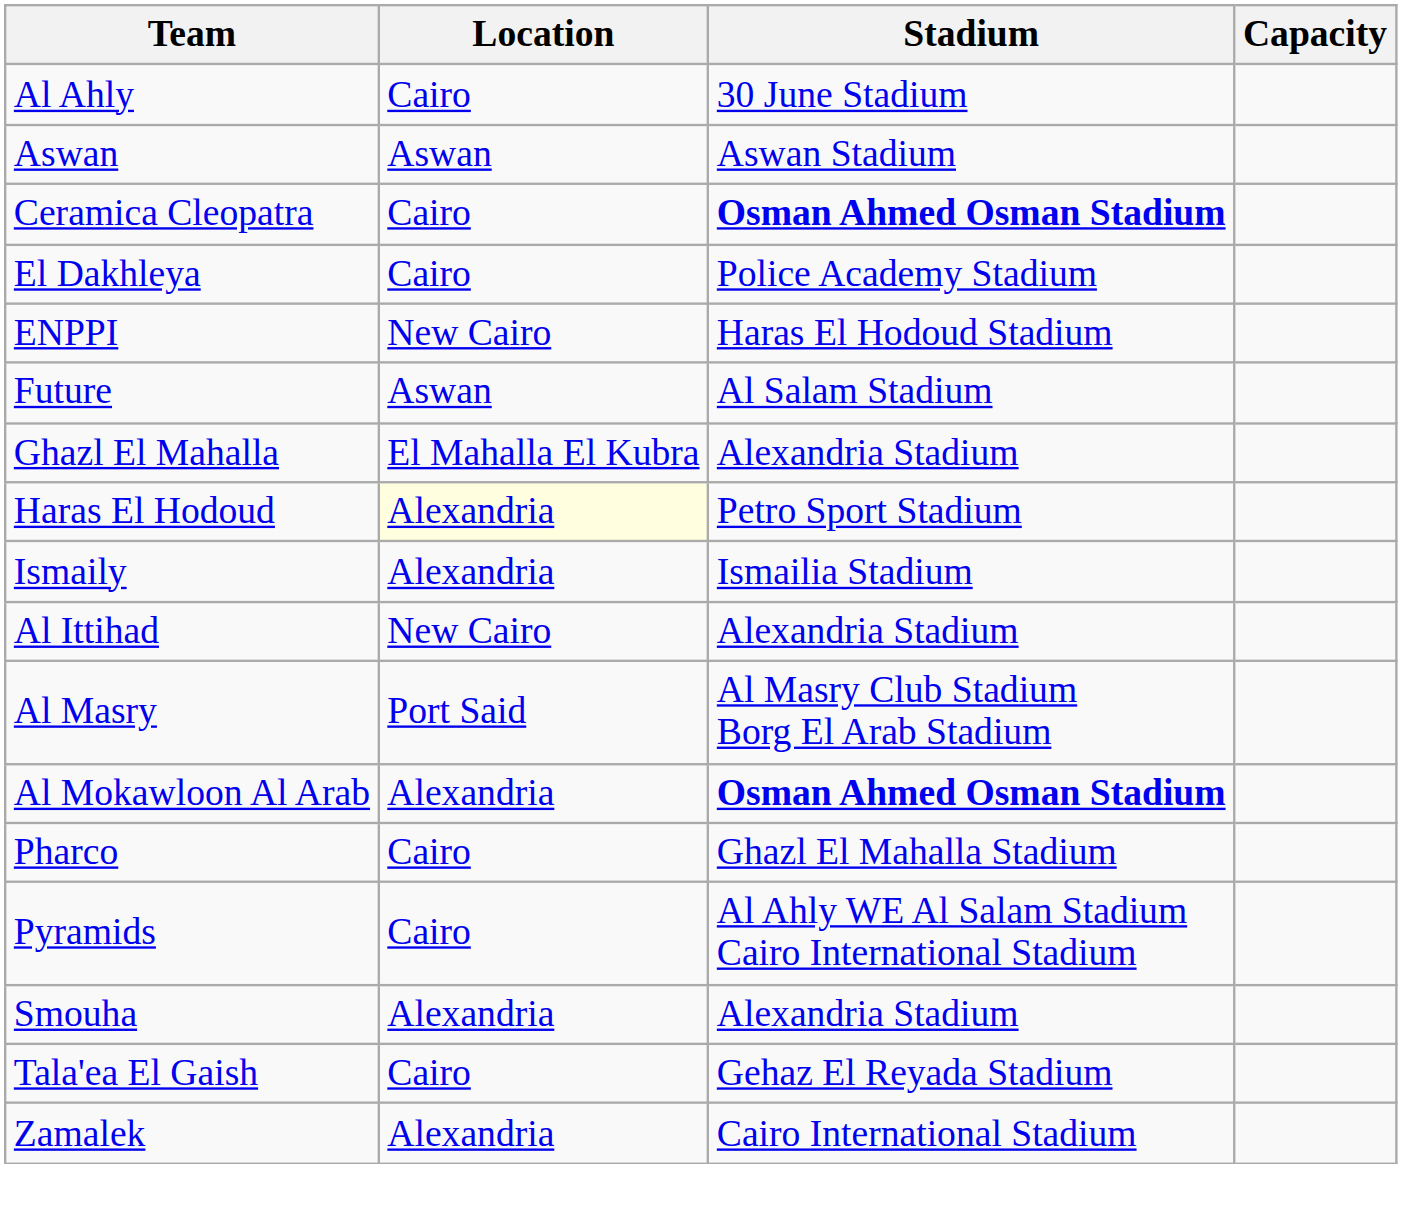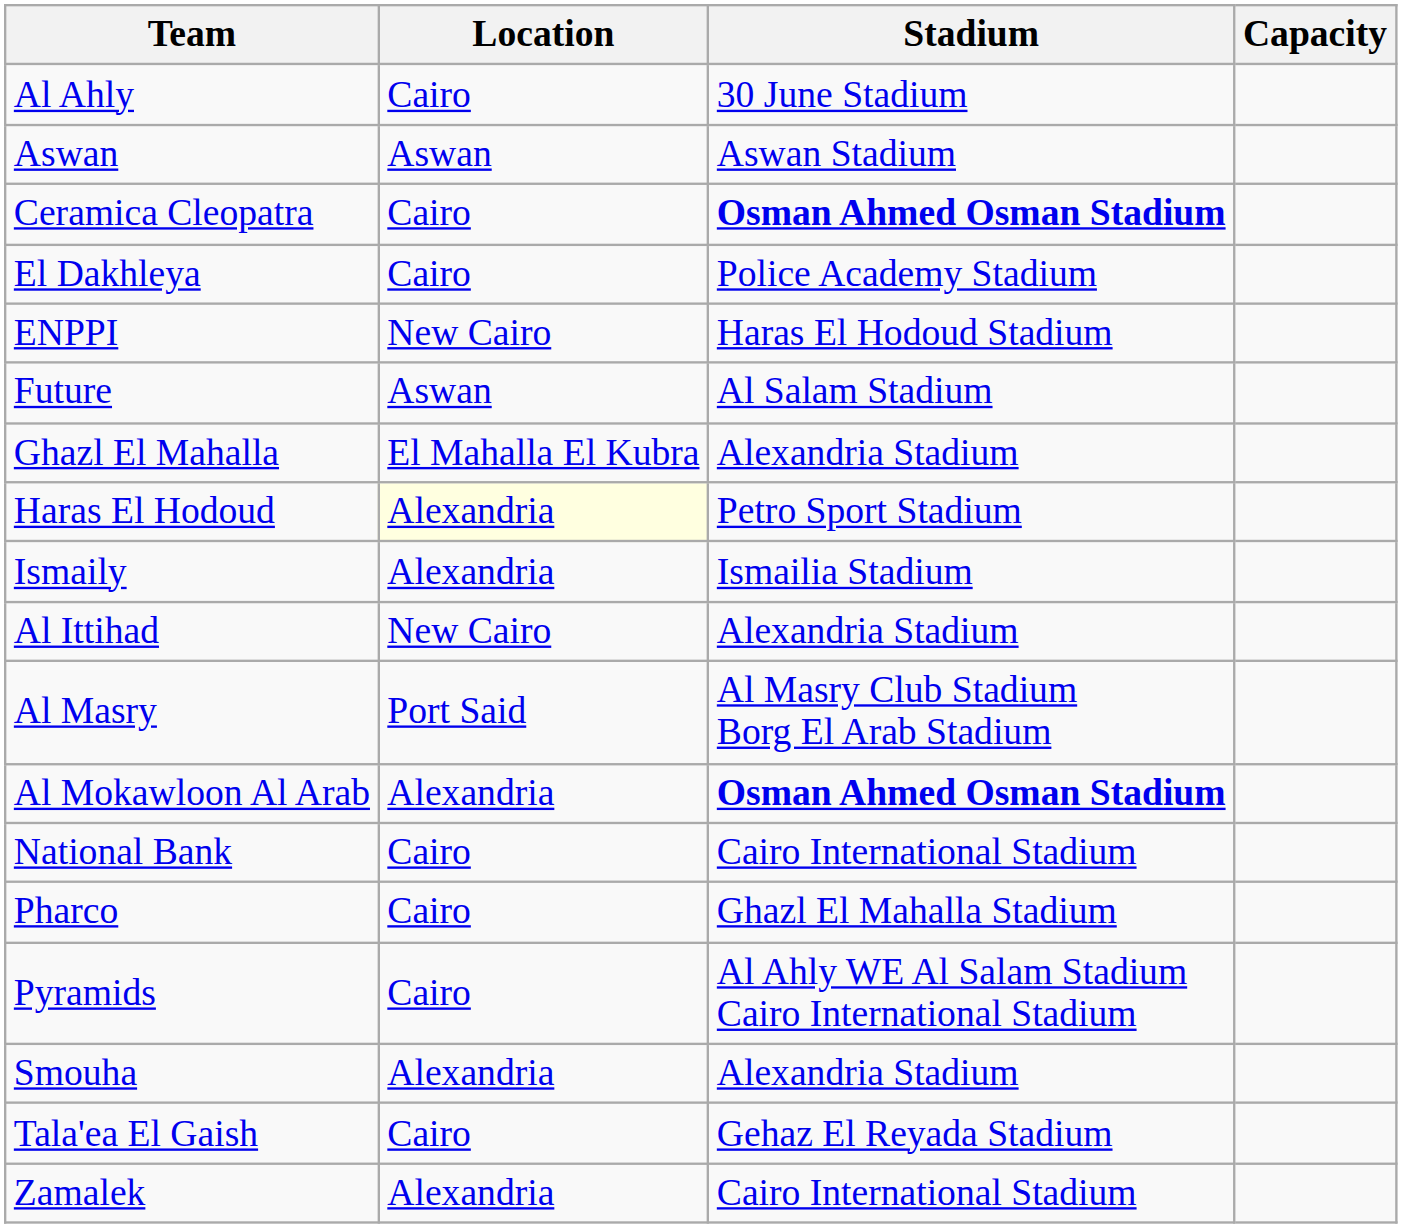 <table class="wikitable sortable" style="text-align:left;">
 <tr>
 <th>Team</th>
 <th>Location</th>
 <th>Stadium</th>
 <th>Capacity</th>
 </tr>
 <tr>
 <td><a href='#'>Al Ahly</a></td>
 <td><a href='#'>Cairo</a></td>
 <td><a href='#'>30 June Stadium</a></td>
 <td align="center"><br></td>
 </tr>
 <tr>
 <td><a href='#'>Aswan</a></td>
 <td><a href='#'>Aswan</a></td>
 <td><a href='#'>Aswan Stadium</a></td>
 <td align="center"></td>
 </tr>
 <tr>
 <td><a href='#'>Ceramica Cleopatra</a></td>
 <td><a href='#'>Cairo</a></td>
 <td><strong><a href='#'>Osman Ahmed Osman Stadium</a></strong></td>
 <td align="center"></td>
 </tr>
 <tr>
 <td><a href='#'>El Dakhleya</a></td>
 <td><a href='#'>Cairo</a></td>
 <td><a href='#'>Police Academy Stadium</a></td>
 <td align="center"></td>
 </tr>
 <tr>
 <td><a href='#'>ENPPI</a></td>
 <td><a href='#'>New Cairo</a></td>
 <td><a href='#'>Haras El Hodoud Stadium</a></td>
 <td align="center"></td>
 </tr>
 <tr>
 <td><a href='#'>Future</a></td>
 <td><a href='#'>Aswan</a></td>
 <td><a href='#'>Al Salam Stadium</a></td>
 <td align="center"></td>
 </tr>
 <tr>
 <td><a href='#'>Ghazl El Mahalla</a></td>
 <td><a href='#'>El Mahalla El Kubra</a></td>
 <td><a href='#'>Alexandria Stadium</a></td>
 <td align="center"></td>
 </tr>
 <tr>
 <td><a href='#'>Haras El Hodoud</a></td>
 <td style="background: lightyellow;"><a href='#'>Alexandria</a></td>
 <td><a href='#'>Petro Sport Stadium</a></td>
 <td align="center"></td>
 </tr>
 <tr>
 <td><a href='#'>Ismaily</a></td>
 <td><a href='#'>Alexandria</a></td>
 <td><a href='#'>Ismailia Stadium</a></td>
 <td align="center"></td>
 </tr>
 <tr>
 <td><a href='#'>Al Ittihad</a></td>
 <td><a href='#'>New Cairo</a></td>
 <td><a href='#'>Alexandria Stadium</a></td>
 <td align="center"></td>
 </tr>
 <tr>
 <td><a href='#'>Al Masry</a></td>
 <td><a href='#'>Port Said</a></td>
 <td><a href='#'>Al Masry Club Stadium</a><br><a href='#'>Borg El Arab Stadium</a></td>
 <td align="center"><br></td>
 </tr>
 <tr>
 <td><a href='#'>Al Mokawloon Al Arab</a></td>
 <td><a href='#'>Alexandria</a></td>
 <td><strong><a href='#'>Osman Ahmed Osman Stadium</a></strong></td>
 <td align="center"></td>
 </tr>
 <tr>
+<td><a href='#'>National Bank</a></td>
+<td><a href='#'>Cairo</a></td>
+<td><a href='#'>Cairo International Stadium</a></td>
+<td align="center"></td>
+</tr>
+<tr>
 <td><a href='#'>Pharco</a></td>
 <td><a href='#'>Cairo</a></td>
 <td><a href='#'>Ghazl El Mahalla Stadium</a></td>
 <td align="center"></td>
 </tr>
 <tr>
 <td><a href='#'>Pyramids</a></td>
 <td><a href='#'>Cairo</a></td>
 <td><a href='#'>Al Ahly WE Al Salam Stadium</a><br><a href='#'>Cairo International Stadium</a></td>
 <td align="center"></td>
 </tr>
 <tr>
 <td><a href='#'>Smouha</a></td>
 <td><a href='#'>Alexandria</a></td>
 <td><a href='#'>Alexandria Stadium</a></td>
 <td align="center"></td>
 </tr>
 <tr>
 <td><a href='#'>Tala'ea El Gaish</a></td>
 <td><a href='#'>Cairo</a></td>
 <td><a href='#'>Gehaz El Reyada Stadium</a></td>
 <td align="center"></td>
 </tr>
 <tr>
 <td><a href='#'>Zamalek</a></td>
 <td><a href='#'>Alexandria</a></td>
 <td><a href='#'>Cairo International Stadium</a></td>
 <td align="center"></td>
 </tr>
 </table>
